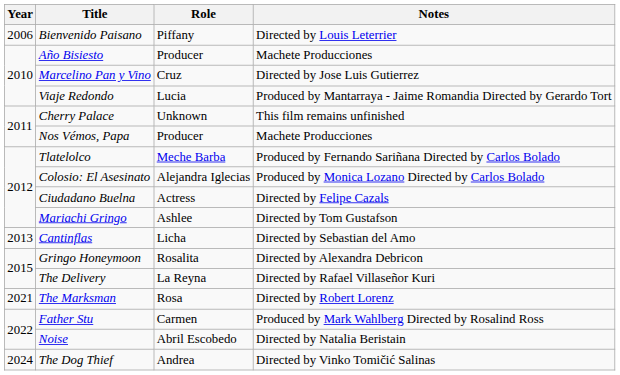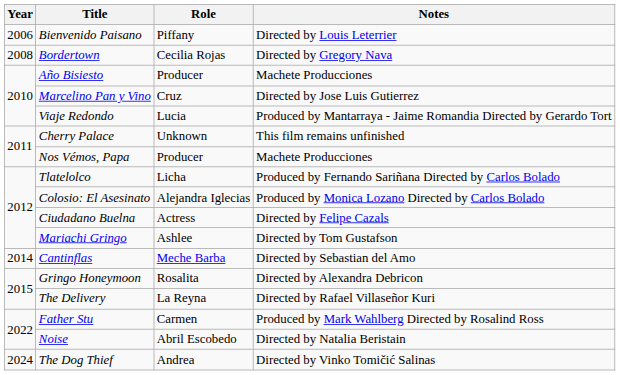 <table class="wikitable sortable">
 <tr>
 <th>Year</th>
 <th>Title</th>
 <th>Role</th>
 <th>Notes</th>
 </tr>
 <tr>
 <td>2006</td>
 <td><em>Bienvenido Paisano</em></td>
 <td>Piffany</td>
 <td>Directed by <a href='#'>Louis Leterrier</a></td>
+</tr>
+<tr>
+<td>2008</td>
+<td><em><a href='#'>Bordertown</a></em></td>
+<td>Cecilia Rojas</td>
+<td>Directed by <a href='#'>Gregory Nava</a></td>
 </tr>
 <tr>
 <td rowspan="3">2010</td>
 <td><em><a href='#'>Año Bisiesto</a></em></td>
 <td>Producer</td>
 <td>Machete Producciones</td>
 </tr>
 <tr>
 <td><em><a href='#'>Marcelino Pan y Vino</a></em></td>
 <td>Cruz</td>
 <td>Directed by Jose Luis Gutierrez</td>
 </tr>
 <tr>
 <td><em>Viaje Redondo</em></td>
 <td>Lucia</td>
 <td>Produced by Mantarraya - Jaime Romandia Directed by Gerardo Tort</td>
 </tr>
 <tr>
 <td rowspan="2">2011</td>
 <td><em>Cherry Palace</em></td>
 <td>Unknown</td>
 <td>This film remains unfinished</td>
 </tr>
 <tr>
 <td><em>Nos Vémos, Papa</em></td>
 <td>Producer</td>
 <td>Machete Producciones</td>
 </tr>
 <tr>
 <td rowspan="4">2012</td>
 <td><em>Tlatelolco</em></td>
-<td><a href='#'>Meche Barba</a></td>
+<td>Licha</td>
 <td>Produced by Fernando Sariñana Directed by <a href='#'>Carlos Bolado</a></td>
 </tr>
 <tr>
 <td><em>Colosio: El Asesinato</em></td>
 <td>Alejandra Iglecias</td>
 <td>Produced by <a href='#'>Monica Lozano</a> Directed by <a href='#'>Carlos Bolado</a></td>
 </tr>
 <tr>
 <td><em>Ciudadano Buelna</em></td>
 <td>Actress</td>
 <td>Directed by <a href='#'>Felipe Cazals</a></td>
 </tr>
 <tr>
 <td><em><a href='#'>Mariachi Gringo</a></em></td>
 <td>Ashlee</td>
 <td>Directed by Tom Gustafson</td>
 </tr>
 <tr>
-<td>2013</td>
+<td>2014</td>
 <td><em><a href='#'>Cantinflas</a></em></td>
-<td>Licha</td>
+<td><a href='#'>Meche Barba</a></td>
 <td>Directed by Sebastian del Amo</td>
 </tr>
 <tr>
 <td rowspan="2">2015</td>
 <td><em>Gringo Honeymoon</em></td>
 <td>Rosalita</td>
 <td>Directed by Alexandra Debricon</td>
 </tr>
 <tr>
 <td><em>The Delivery</em></td>
 <td>La Reyna</td>
 <td>Directed by Rafael Villaseñor Kuri</td>
-</tr>
-<tr>
-<td>2021</td>
-<td><em><a href='#'>The Marksman</a></em></td>
-<td>Rosa</td>
-<td>Directed by <a href='#'>Robert Lorenz</a></td>
 </tr>
 <tr>
 <td rowspan="2">2022</td>
 <td><em><a href='#'>Father Stu</a></em></td>
 <td>Carmen</td>
 <td>Produced by <a href='#'>Mark Wahlberg</a> Directed by Rosalind Ross</td>
 </tr>
 <tr>
 <td><em><a href='#'>Noise</a></em></td>
 <td>Abril Escobedo</td>
 <td>Directed by Natalia Beristain</td>
 </tr>
 <tr>
 <td>2024</td>
 <td><em>The Dog Thief</em></td>
 <td>Andrea</td>
 <td>Directed by Vinko Tomičić Salinas</td>
 </tr>
 </table>
